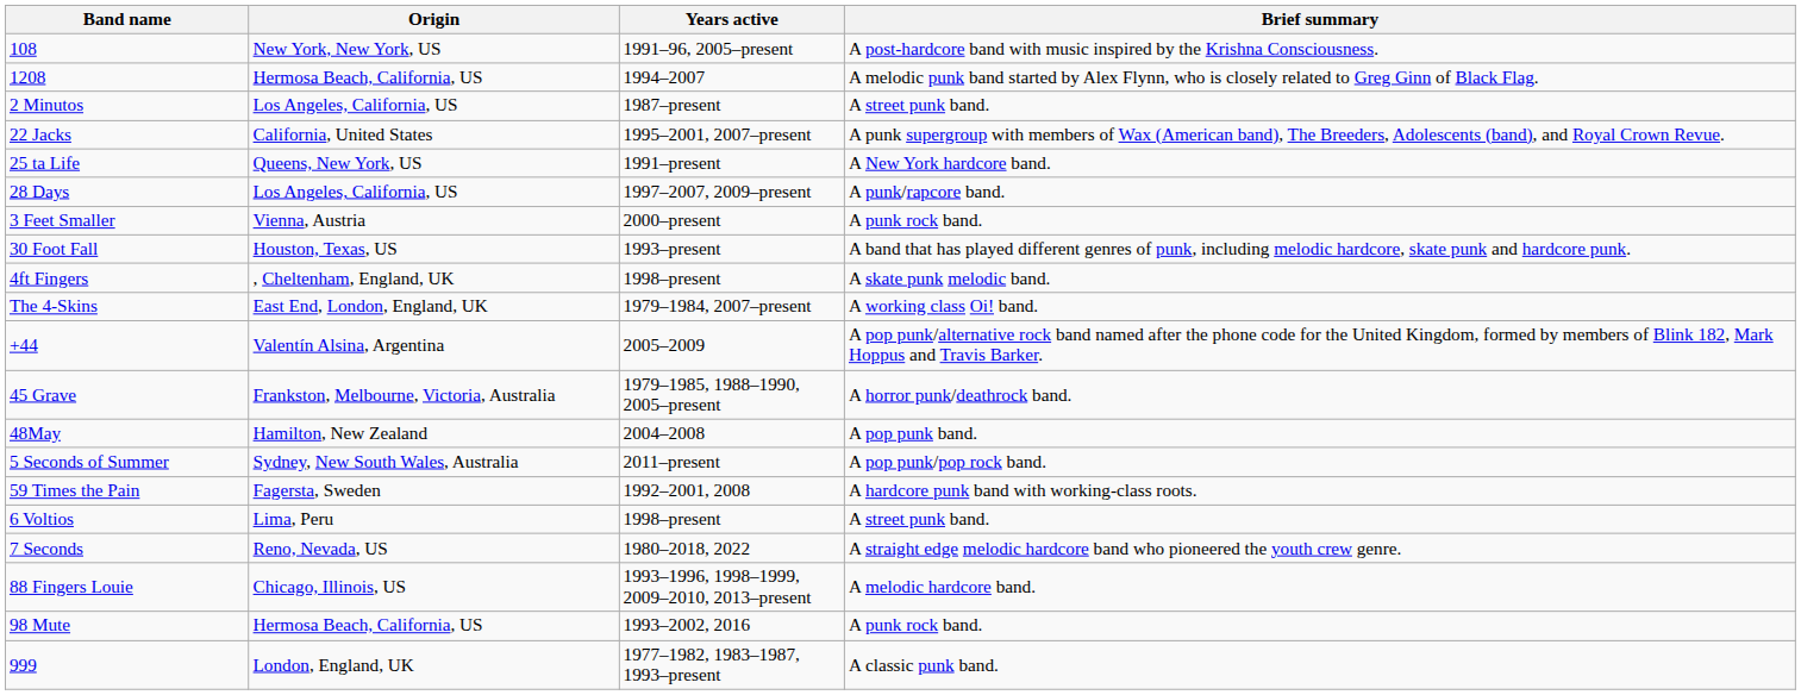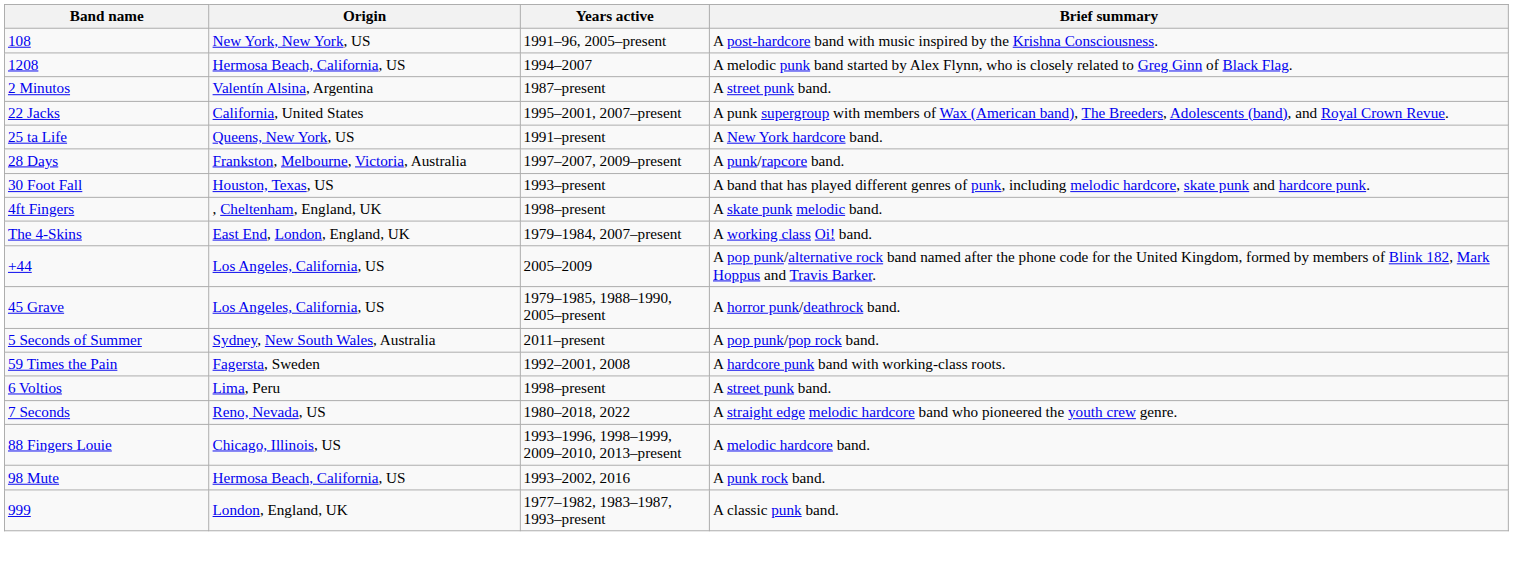 <table class="wikitable" style="width:100%;">
 <tr>
 <th style="width:13em">Band name</th>
 <th style="width:20em">Origin</th>
 <th style="width:12em">Years active</th>
 <th>Brief summary</th>
 </tr>
 <tr>
 <td><a href='#'>108</a></td>
 <td><a href='#'>New York, New York</a>, US</td>
 <td>1991–96, 2005–present</td>
 <td>A <a href='#'>post-hardcore</a> band with music inspired by the <a href='#'>Krishna Consciousness</a>.</td>
 </tr>
 <tr>
 <td><a href='#'>1208</a></td>
 <td><a href='#'>Hermosa Beach, California</a>, US</td>
 <td>1994–2007</td>
 <td>A melodic <a href='#'>punk</a> band started by Alex Flynn, who is closely related to <a href='#'>Greg Ginn</a> of <a href='#'>Black Flag</a>.</td>
 </tr>
 <tr>
 <td><a href='#'>2 Minutos</a></td>
-<td><a href='#'>Los Angeles, California</a>, US</td>
+<td><a href='#'>Valentín Alsina</a>, Argentina</td>
 <td>1987–present</td>
 <td>A <a href='#'>street punk</a> band.</td>
 </tr>
 <tr>
 <td><a href='#'>22 Jacks</a></td>
 <td><a href='#'>California</a>, United States</td>
 <td>1995–2001, 2007–present</td>
 <td>A punk <a href='#'>supergroup</a> with members of <a href='#'>Wax (American band)</a>, <a href='#'>The Breeders</a>, <a href='#'>Adolescents (band)</a>, and <a href='#'>Royal Crown Revue</a>.</td>
 </tr>
 <tr>
 <td><a href='#'>25 ta Life</a></td>
 <td><a href='#'>Queens, New York</a>, US</td>
 <td>1991–present</td>
 <td>A <a href='#'>New York hardcore</a> band.</td>
 </tr>
 <tr>
 <td><a href='#'>28 Days</a></td>
-<td><a href='#'>Los Angeles, California</a>, US</td>
+<td><a href='#'>Frankston</a>, <a href='#'>Melbourne</a>, <a href='#'>Victoria</a>, Australia</td>
 <td>1997–2007, 2009–present</td>
 <td>A <a href='#'>punk</a>/<a href='#'>rapcore</a> band.</td>
-</tr>
-<tr>
-<td><a href='#'>3 Feet Smaller</a></td>
-<td><a href='#'>Vienna</a>, Austria</td>
-<td>2000–present</td>
-<td>A <a href='#'>punk rock</a> band.</td>
 </tr>
 <tr>
 <td><a href='#'>30 Foot Fall</a></td>
 <td><a href='#'>Houston, Texas</a>, US</td>
 <td>1993–present</td>
 <td>A band that has played different genres of <a href='#'>punk</a>, including <a href='#'>melodic hardcore</a>, <a href='#'>skate punk</a> and <a href='#'>hardcore punk</a>.</td>
 </tr>
 <tr>
 <td><a href='#'>4ft Fingers</a></td>
 <td>, <a href='#'>Cheltenham</a>, England, UK</td>
 <td>1998–present</td>
 <td>A <a href='#'>skate punk</a> <a href='#'>melodic</a> band.</td>
 </tr>
 <tr>
 <td><a href='#'>The 4-Skins</a></td>
 <td><a href='#'>East End</a>, <a href='#'>London</a>, England, UK</td>
 <td>1979–1984, 2007–present</td>
 <td>A <a href='#'>working class</a> <a href='#'>Oi!</a> band.</td>
 </tr>
 <tr>
 <td><a href='#'>+44</a></td>
-<td><a href='#'>Valentín Alsina</a>, Argentina</td>
+<td><a href='#'>Los Angeles, California</a>, US</td>
 <td>2005–2009</td>
 <td>A <a href='#'>pop punk</a>/<a href='#'>alternative rock</a> band named after the phone code for the United Kingdom, formed by members of <a href='#'>Blink 182</a>, <a href='#'>Mark Hoppus</a> and <a href='#'>Travis Barker</a>.</td>
 </tr>
 <tr>
 <td><a href='#'>45 Grave</a></td>
-<td><a href='#'>Frankston</a>, <a href='#'>Melbourne</a>, <a href='#'>Victoria</a>, Australia</td>
+<td><a href='#'>Los Angeles, California</a>, US</td>
 <td>1979–1985, 1988–1990, 2005–present</td>
 <td>A <a href='#'>horror punk</a>/<a href='#'>deathrock</a> band.</td>
-</tr>
-<tr>
-<td><a href='#'>48May</a></td>
-<td><a href='#'>Hamilton</a>, New Zealand</td>
-<td>2004–2008</td>
-<td>A <a href='#'>pop punk</a> band.</td>
 </tr>
 <tr>
 <td><a href='#'>5 Seconds of Summer</a></td>
 <td><a href='#'>Sydney</a>, <a href='#'>New South Wales</a>, Australia</td>
 <td>2011–present</td>
 <td>A <a href='#'>pop punk</a>/<a href='#'>pop rock</a> band.</td>
 </tr>
 <tr>
 <td><a href='#'>59 Times the Pain</a></td>
 <td><a href='#'>Fagersta</a>, Sweden</td>
 <td>1992–2001, 2008</td>
 <td>A <a href='#'>hardcore punk</a> band with working-class roots.</td>
 </tr>
 <tr>
 <td><a href='#'>6 Voltios</a></td>
 <td><a href='#'>Lima</a>, Peru</td>
 <td>1998–present</td>
 <td>A <a href='#'>street punk</a> band.</td>
 </tr>
 <tr>
 <td><a href='#'>7 Seconds</a></td>
 <td><a href='#'>Reno, Nevada</a>, US</td>
 <td>1980–2018, 2022</td>
 <td>A <a href='#'>straight edge</a> <a href='#'>melodic hardcore</a> band who pioneered the <a href='#'>youth crew</a> genre.</td>
 </tr>
 <tr>
 <td><a href='#'>88 Fingers Louie</a></td>
 <td><a href='#'>Chicago, Illinois</a>, US</td>
 <td>1993–1996, 1998–1999, 2009–2010, 2013–present</td>
 <td>A <a href='#'>melodic hardcore</a> band.</td>
 </tr>
 <tr>
 <td><a href='#'>98 Mute</a></td>
 <td><a href='#'>Hermosa Beach, California</a>, US</td>
 <td>1993–2002, 2016</td>
 <td>A <a href='#'>punk rock</a> band.</td>
 </tr>
 <tr>
 <td><a href='#'>999</a></td>
 <td><a href='#'>London</a>, England, UK</td>
 <td>1977–1982, 1983–1987, 1993–present</td>
 <td>A classic <a href='#'>punk</a> band.</td>
 </tr>
 </table>
